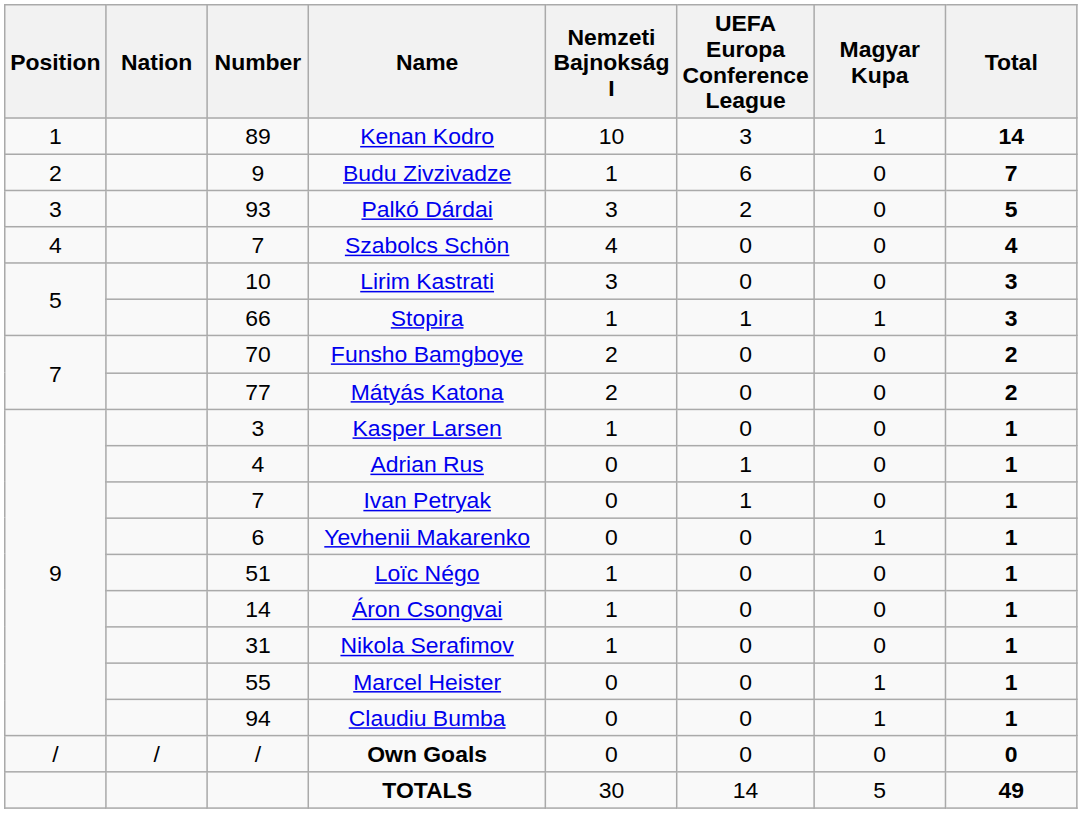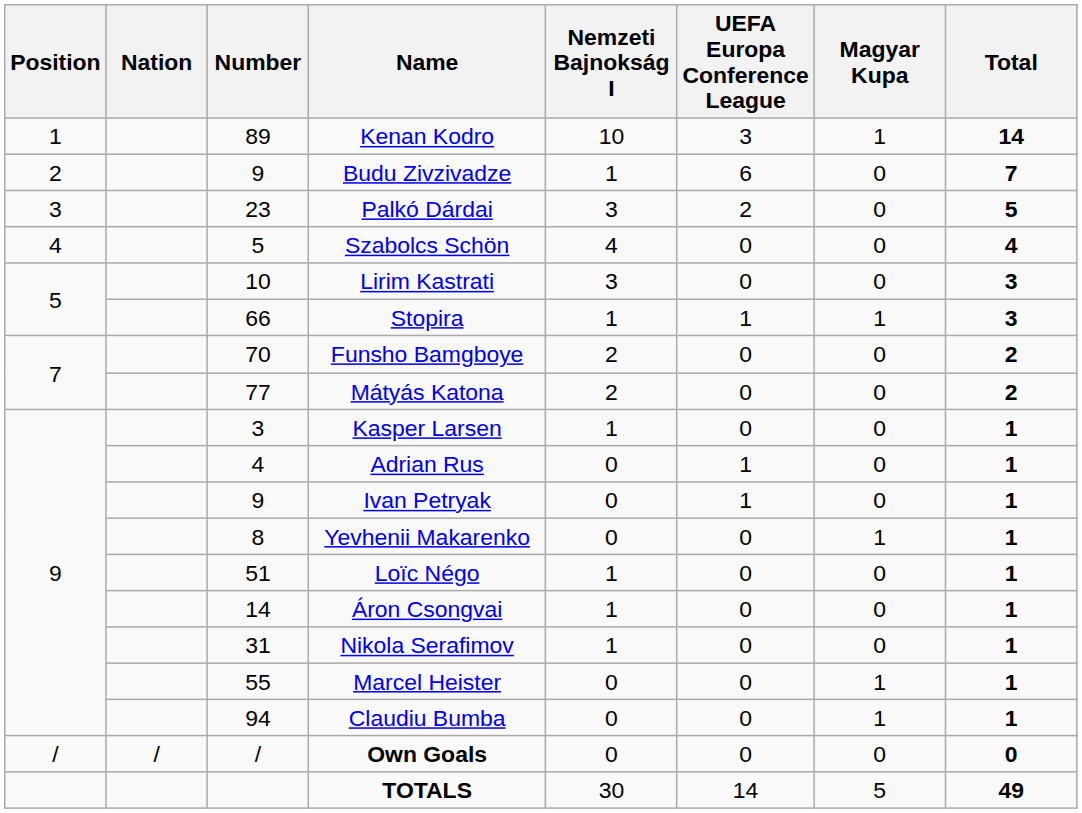 <table class="wikitable" style="font-size: 95%; text-align: center;">
 <tr>
 <th width=60>Position</th>
 <th width=60>Nation</th>
 <th width=60>Number</th>
 <th width=150>Name</th>
 <th width=80>Nemzeti Bajnokság I</th>
 <th width=80>UEFA Europa Conference League</th>
 <th width=80>Magyar Kupa</th>
 <th width=80>Total</th>
 </tr>
 <tr>
 <td>1</td>
 <td></td>
 <td>89</td>
 <td><a href='#'>Kenan Kodro</a></td>
 <td>10</td>
 <td>3</td>
 <td>1</td>
 <td><strong>14</strong></td>
 </tr>
 <tr>
 <td>2</td>
 <td></td>
 <td>9</td>
 <td><a href='#'>Budu Zivzivadze</a></td>
 <td>1</td>
 <td>6</td>
 <td>0</td>
 <td><strong>7</strong></td>
 </tr>
 <tr>
 <td>3</td>
 <td></td>
-<td>93</td>
+<td>23</td>
 <td><a href='#'>Palkó Dárdai</a></td>
 <td>3</td>
 <td>2</td>
 <td>0</td>
 <td><strong>5</strong></td>
 </tr>
 <tr>
 <td>4</td>
 <td></td>
-<td>7</td>
+<td>5</td>
 <td><a href='#'>Szabolcs Schön</a></td>
 <td>4</td>
 <td>0</td>
 <td>0</td>
 <td><strong>4</strong></td>
 </tr>
 <tr>
 <td rowspan="2">5</td>
 <td></td>
 <td>10</td>
 <td><a href='#'>Lirim Kastrati</a></td>
 <td>3</td>
 <td>0</td>
 <td>0</td>
 <td><strong>3</strong></td>
 </tr>
 <tr>
 <td></td>
 <td>66</td>
 <td><a href='#'>Stopira</a></td>
 <td>1</td>
 <td>1</td>
 <td>1</td>
 <td><strong>3</strong></td>
 </tr>
 <tr>
 <td rowspan="2">7</td>
 <td></td>
 <td>70</td>
 <td><a href='#'>Funsho Bamgboye</a></td>
 <td>2</td>
 <td>0</td>
 <td>0</td>
 <td><strong>2</strong></td>
 </tr>
 <tr>
 <td></td>
 <td>77</td>
 <td><a href='#'>Mátyás Katona</a></td>
 <td>2</td>
 <td>0</td>
 <td>0</td>
 <td><strong>2</strong></td>
 </tr>
 <tr>
 <td rowspan="9">9</td>
 <td></td>
 <td>3</td>
 <td><a href='#'>Kasper Larsen</a></td>
 <td>1</td>
 <td>0</td>
 <td>0</td>
 <td><strong>1</strong></td>
 </tr>
 <tr>
 <td></td>
 <td>4</td>
 <td><a href='#'>Adrian Rus</a></td>
 <td>0</td>
 <td>1</td>
 <td>0</td>
 <td><strong>1</strong></td>
 </tr>
 <tr>
 <td></td>
-<td>7</td>
+<td>9</td>
 <td><a href='#'>Ivan Petryak</a></td>
 <td>0</td>
 <td>1</td>
 <td>0</td>
 <td><strong>1</strong></td>
 </tr>
 <tr>
 <td></td>
-<td>6</td>
+<td>8</td>
 <td><a href='#'>Yevhenii Makarenko</a></td>
 <td>0</td>
 <td>0</td>
 <td>1</td>
 <td><strong>1</strong></td>
 </tr>
 <tr>
 <td></td>
 <td>51</td>
 <td><a href='#'>Loïc Négo</a></td>
 <td>1</td>
 <td>0</td>
 <td>0</td>
 <td><strong>1</strong></td>
 </tr>
 <tr>
 <td></td>
 <td>14</td>
 <td><a href='#'>Áron Csongvai</a></td>
 <td>1</td>
 <td>0</td>
 <td>0</td>
 <td><strong>1</strong></td>
 </tr>
 <tr>
 <td></td>
 <td>31</td>
 <td><a href='#'>Nikola Serafimov</a></td>
 <td>1</td>
 <td>0</td>
 <td>0</td>
 <td><strong>1</strong></td>
 </tr>
 <tr>
 <td></td>
 <td>55</td>
 <td><a href='#'>Marcel Heister</a></td>
 <td>0</td>
 <td>0</td>
 <td>1</td>
 <td><strong>1</strong></td>
 </tr>
 <tr>
 <td></td>
 <td>94</td>
 <td><a href='#'>Claudiu Bumba</a></td>
 <td>0</td>
 <td>0</td>
 <td>1</td>
 <td><strong>1</strong></td>
 </tr>
 <tr>
 <td>/</td>
 <td>/</td>
 <td>/</td>
 <td><strong>Own Goals</strong></td>
 <td>0</td>
 <td>0</td>
 <td>0</td>
 <td><strong>0</strong></td>
 </tr>
 <tr>
 <td></td>
 <td></td>
 <td></td>
 <td><strong>TOTALS</strong></td>
 <td>30</td>
 <td>14</td>
 <td>5</td>
 <td><strong>49</strong></td>
 </tr>
 </table>
